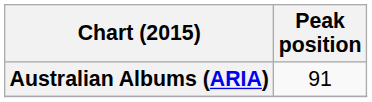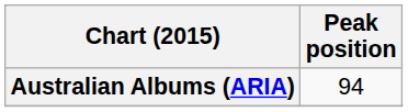 <table class="wikitable sortable plainrowheaders" style="text-align:center">
 <tr>
 <th scope="col">Chart (2015)</th>
 <th scope="col">Peak<br> position</th>
 </tr>
 <tr>
 <th scope="row">Australian Albums (<a href='#'>ARIA</a>)</th>
-<td>91</td>
+<td>94</td>
 </tr>
 <tr>
 </tr>
 <tr>
 </tr>
 <tr>
 </tr>
 <tr>
 </tr>
 <tr>
 </tr>
 <tr>
 </tr>
 <tr>
 </tr>
 <tr>
 </tr>
 <tr>
 </tr>
 <tr>
 </tr>
 <tr>
 </tr>
 <tr>
 </tr>
 </table>
